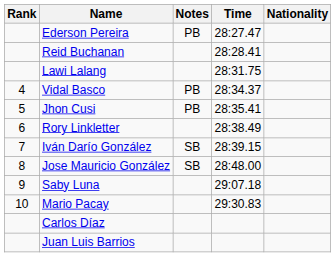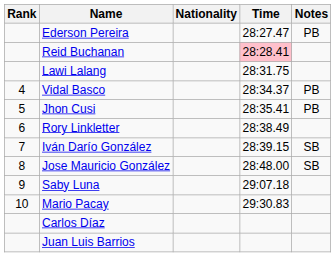 <table class="wikitable sortable" style="text-align:center">
 <tr>
 <th>Rank</th>
 <th>Name</th>
+<th>Nationality</th>
+<th>Time</th>
 <th>Notes</th>
-<th>Time</th>
-<th>Nationality</th>
 </tr>
 <tr>
 <td></td>
 <td align=left><a href='#'>Ederson Pereira</a></td>
+<td align=left></td>
+<td>28:27.47</td>
 <td>PB</td>
-<td>28:27.47</td>
-<td align=left></td>
 </tr>
 <tr>
 <td></td>
 <td align=left><a href='#'>Reid Buchanan</a></td>
+<td align=left></td>
+<td style="background: pink;">28:28.41</td>
 <td></td>
-<td>28:28.41</td>
-<td align=left></td>
 </tr>
 <tr>
 <td></td>
 <td align=left><a href='#'>Lawi Lalang</a></td>
+<td align=left></td>
+<td>28:31.75</td>
 <td></td>
-<td>28:31.75</td>
-<td align=left></td>
 </tr>
 <tr>
 <td>4</td>
 <td align=left><a href='#'>Vidal Basco</a></td>
+<td align=left></td>
+<td>28:34.37</td>
 <td>PB</td>
-<td>28:34.37</td>
-<td align=left></td>
 </tr>
 <tr>
 <td>5</td>
 <td align=left><a href='#'>Jhon Cusi</a></td>
+<td align=left></td>
+<td>28:35.41</td>
 <td>PB</td>
-<td>28:35.41</td>
-<td align=left></td>
 </tr>
 <tr>
 <td>6</td>
 <td align=left><a href='#'>Rory Linkletter</a></td>
+<td align=left></td>
+<td>28:38.49</td>
 <td></td>
-<td>28:38.49</td>
-<td align=left></td>
 </tr>
 <tr>
 <td>7</td>
 <td align=left><a href='#'>Iván Darío González</a></td>
+<td align=left></td>
+<td>28:39.15</td>
 <td>SB</td>
-<td>28:39.15</td>
-<td align=left></td>
 </tr>
 <tr>
 <td>8</td>
 <td align=left><a href='#'>Jose Mauricio González</a></td>
+<td align=left></td>
+<td>28:48.00</td>
 <td>SB</td>
-<td>28:48.00</td>
-<td align=left></td>
 </tr>
 <tr>
 <td>9</td>
 <td align=left><a href='#'>Saby Luna</a></td>
+<td align=left></td>
+<td>29:07.18</td>
 <td></td>
-<td>29:07.18</td>
-<td align=left></td>
 </tr>
 <tr>
 <td>10</td>
 <td align=left><a href='#'>Mario Pacay</a></td>
+<td align=left></td>
+<td>29:30.83</td>
 <td></td>
-<td>29:30.83</td>
-<td align=left></td>
 </tr>
 <tr>
 <td></td>
 <td align=left><a href='#'>Carlos Díaz</a></td>
+<td align=left></td>
 <td></td>
 <td></td>
-<td align=left></td>
 </tr>
 <tr>
 <td></td>
 <td align=left><a href='#'>Juan Luis Barrios</a></td>
+<td align=left></td>
 <td></td>
 <td></td>
-<td align=left></td>
 </tr>
 </table>
